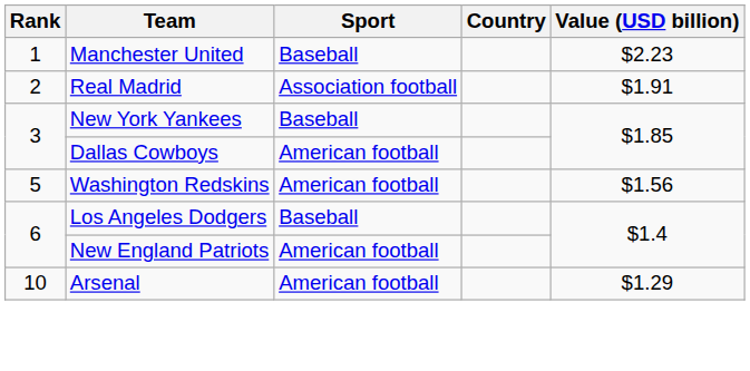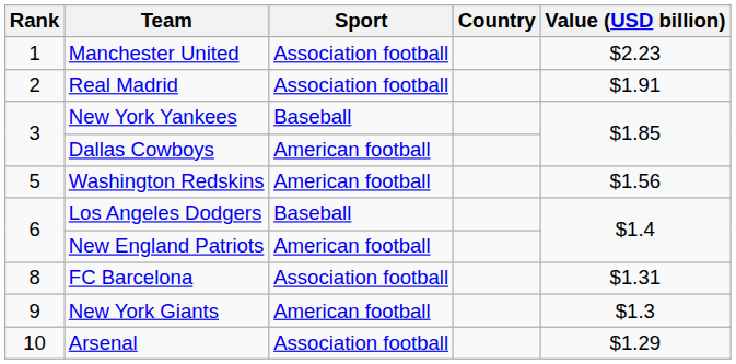 <table class="sortable wikitable">
 <tr>
 <th>Rank</th>
 <th>Team</th>
 <th>Sport</th>
 <th>Country</th>
 <th>Value (<a href='#'>USD</a> billion)</th>
 </tr>
 <tr>
 <td align="center">1</td>
 <td><a href='#'>Manchester United</a></td>
-<td><a href='#'>Baseball</a></td>
+<td><a href='#'>Association football</a></td>
 <td></td>
 <td align="center">$2.23</td>
 </tr>
 <tr>
 <td align="center">2</td>
 <td><a href='#'>Real Madrid</a></td>
 <td><a href='#'>Association football</a></td>
 <td></td>
 <td align="center">$1.91</td>
 </tr>
 <tr>
 <td align="center" rowspan="2">3</td>
 <td><a href='#'>New York Yankees</a></td>
 <td><a href='#'>Baseball</a></td>
 <td></td>
 <td rowspan="2" align="center">$1.85</td>
 </tr>
 <tr>
 <td><a href='#'>Dallas Cowboys</a></td>
 <td><a href='#'>American football</a></td>
 <td></td>
 </tr>
 <tr>
 <td align="center">5</td>
 <td><a href='#'>Washington Redskins</a></td>
 <td><a href='#'>American football</a></td>
 <td></td>
 <td align="center">$1.56</td>
 </tr>
 <tr>
 <td align="center" rowspan="2">6</td>
 <td><a href='#'>Los Angeles Dodgers</a></td>
 <td><a href='#'>Baseball</a></td>
 <td></td>
 <td rowspan="2" align="center">$1.4</td>
 </tr>
 <tr>
 <td><a href='#'>New England Patriots</a></td>
 <td><a href='#'>American football</a></td>
 <td></td>
 </tr>
 <tr>
+<td align="center">8</td>
+<td><a href='#'>FC Barcelona</a></td>
+<td><a href='#'>Association football</a></td>
+<td></td>
+<td align="center">$1.31</td>
+</tr>
+<tr>
+<td align="center">9</td>
+<td><a href='#'>New York Giants</a></td>
+<td><a href='#'>American football</a></td>
+<td></td>
+<td align="center">$1.3</td>
+</tr>
+<tr>
 <td align="center">10</td>
 <td><a href='#'>Arsenal</a></td>
-<td><a href='#'>American football</a></td>
+<td><a href='#'>Association football</a></td>
 <td></td>
 <td align="center">$1.29</td>
 </tr>
 </table>
